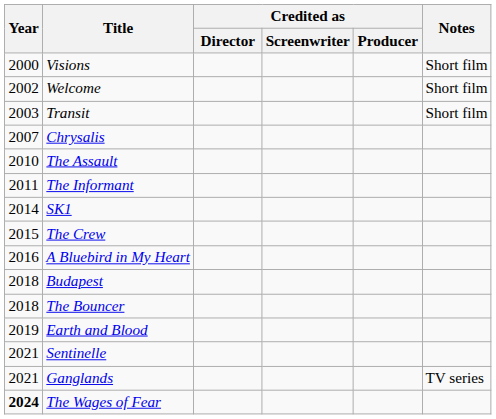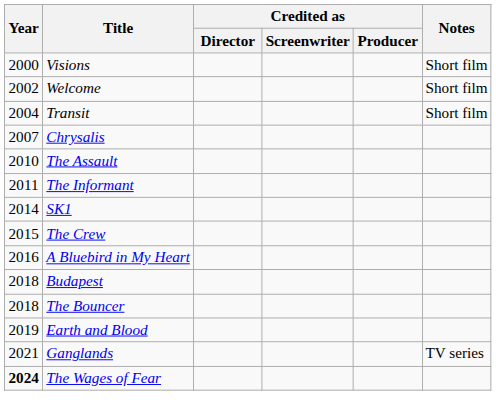 <table class="wikitable sortable">
 <tr>
 <th rowspan=2 width="33">Year</th>
 <th rowspan=2>Title</th>
 <th colspan=3>Credited as</th>
 <th rowspan=2>Notes</th>
 </tr>
 <tr>
 <th width=65>Director</th>
 <th width=65>Screenwriter</th>
 <th width=65>Producer</th>
 </tr>
 <tr>
 <td align="center">2000</td>
 <td align="left"><em>Visions</em></td>
 <td></td>
 <td></td>
 <td></td>
 <td>Short film</td>
 </tr>
 <tr>
 <td align="center">2002</td>
 <td align="left"><em>Welcome</em></td>
 <td></td>
 <td></td>
 <td></td>
 <td>Short film</td>
 </tr>
 <tr>
-<td align="center">2003</td>
+<td align="center">2004</td>
 <td align="left"><em>Transit</em></td>
 <td></td>
 <td></td>
 <td></td>
 <td>Short film</td>
 </tr>
 <tr>
 <td align="center">2007</td>
 <td align="left"><em><a href='#'>Chrysalis</a></em></td>
 <td></td>
 <td></td>
 <td></td>
 <td></td>
 </tr>
 <tr>
 <td align="center">2010</td>
 <td align="left"><em><a href='#'>The Assault</a></em></td>
 <td></td>
 <td></td>
 <td></td>
 <td></td>
 </tr>
 <tr>
 <td align="center">2011</td>
 <td align="left"><em><a href='#'>The Informant</a></em></td>
 <td></td>
 <td></td>
 <td></td>
 <td></td>
 </tr>
 <tr>
 <td align="center">2014</td>
 <td align="left"><em><a href='#'>SK1</a></em></td>
 <td></td>
 <td></td>
 <td></td>
 <td></td>
 </tr>
 <tr>
 <td align="center">2015</td>
 <td align="left"><em><a href='#'>The Crew</a></em></td>
 <td></td>
 <td></td>
 <td></td>
 <td></td>
 </tr>
 <tr>
 <td align="center">2016</td>
 <td align="left"><em><a href='#'>A Bluebird in My Heart</a></em></td>
 <td></td>
 <td></td>
 <td></td>
 <td></td>
 </tr>
 <tr>
 <td align="center">2018</td>
 <td align="left"><em><a href='#'>Budapest</a></em></td>
 <td></td>
 <td></td>
 <td></td>
 <td></td>
 </tr>
 <tr>
 <td align="center">2018</td>
 <td align="left"><em><a href='#'>The Bouncer</a></em></td>
 <td></td>
 <td></td>
 <td></td>
 <td></td>
 </tr>
 <tr>
 <td align="center">2019</td>
 <td align="left"><em><a href='#'>Earth and Blood</a></em></td>
 <td></td>
 <td></td>
 <td></td>
 <td></td>
 </tr>
 <tr>
 <td align="center">2021</td>
-<td align="left"><em><a href='#'>Sentinelle</a></em></td>
-<td></td>
-<td></td>
-<td></td>
-<td></td>
-</tr>
-<tr>
-<td align="center">2021</td>
 <td align="left"><em><a href='#'>Ganglands</a></em></td>
 <td></td>
 <td></td>
 <td></td>
 <td>TV series</td>
 </tr>
 <tr>
 <td align="center"><strong>2024</strong></td>
 <td align="left"><em><a href='#'>The Wages of Fear</a></em></td>
 <td></td>
 <td></td>
 <td></td>
 <td></td>
 </tr>
 </table>
